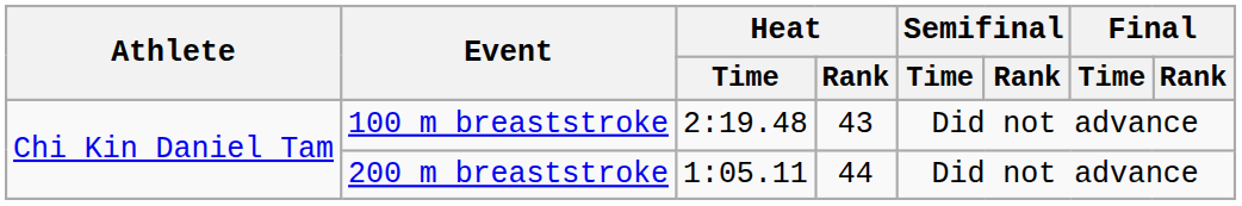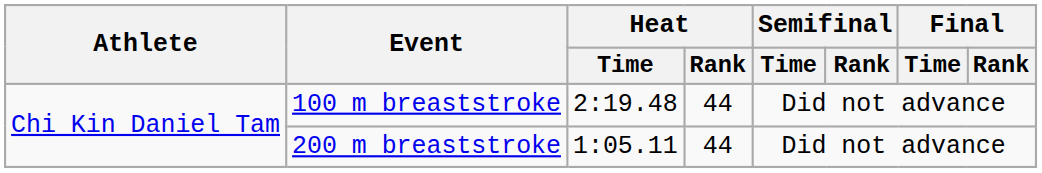 <table class=wikitable style="font-size:90%">
 <tr>
 <th rowspan="2">Athlete</th>
 <th rowspan="2">Event</th>
 <th colspan="2">Heat</th>
 <th colspan="2">Semifinal</th>
 <th colspan="2">Final</th>
 </tr>
 <tr style="font-size:95%">
 <th>Time</th>
 <th>Rank</th>
 <th>Time</th>
 <th>Rank</th>
 <th>Time</th>
 <th>Rank</th>
 </tr>
 <tr align=center>
 <td align=left rowspan=2><a href='#'>Chi Kin Daniel Tam</a></td>
 <td align=left><a href='#'>100 m breaststroke</a></td>
 <td>2:19.48</td>
-<td>43</td>
+<td>44</td>
 <td colspan=4>Did not advance</td>
 </tr>
 <tr align=center>
 <td align=left><a href='#'>200 m breaststroke</a></td>
 <td>1:05.11</td>
 <td>44</td>
 <td colspan=4>Did not advance</td>
 </tr>
 </table>
